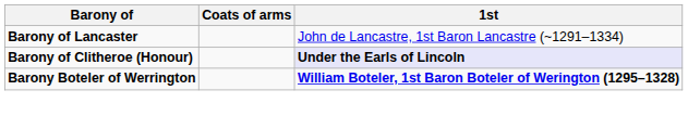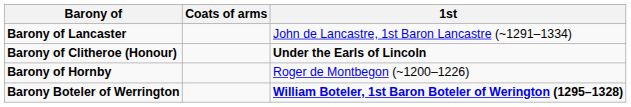 <table class="wikitable">
 <tr>
 <th>Barony of</th>
 <th>Coats of arms</th>
 <th>1st</th>
 </tr>
 <tr>
 <td><strong>Barony of Lancaster</strong></td>
 <td></td>
 <td><a href='#'>John de Lancastre, 1st Baron Lancastre</a> (~1291–1334)</td>
 </tr>
 <tr>
 <td><strong>Barony of Clitheroe (Honour)</strong></td>
 <td></td>
-<td style="background: lavender;"><strong>Under the Earls of Lincoln</strong></td>
+<td><strong>Under the Earls of Lincoln</strong></td>
+</tr>
+<tr>
+<td><strong>Barony of Hornby</strong></td>
+<td></td>
+<td><a href='#'>Roger de Montbegon</a> (~1200–1226)</td>
 </tr>
 <tr>
 <td><strong>Barony Boteler of Werrington</strong></td>
 <td></td>
 <td><strong><a href='#'>William Boteler, 1st Baron Boteler of Werington</a> (1295–1328)</strong></td>
 </tr>
 </table>
